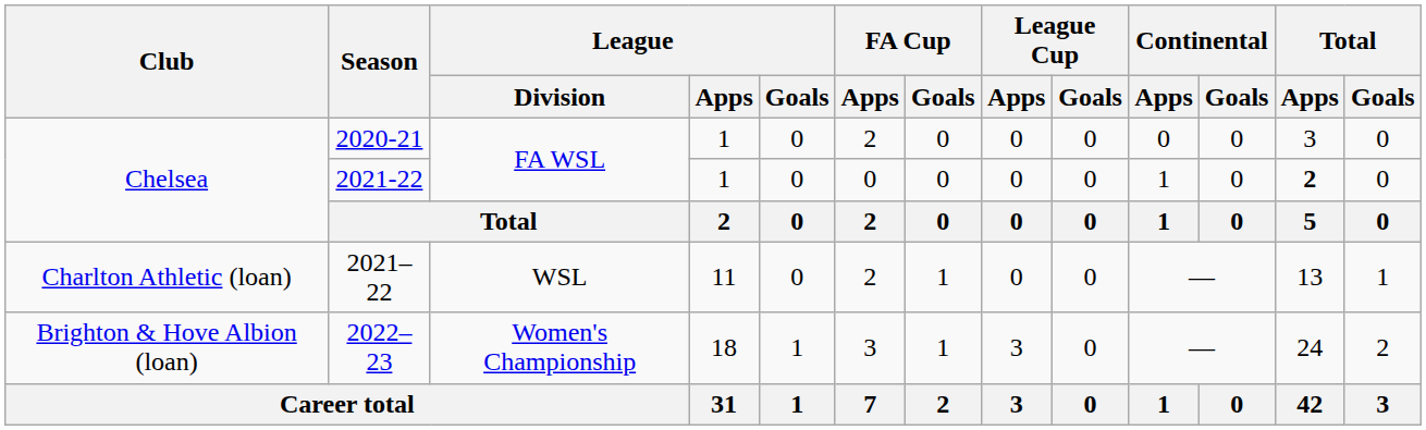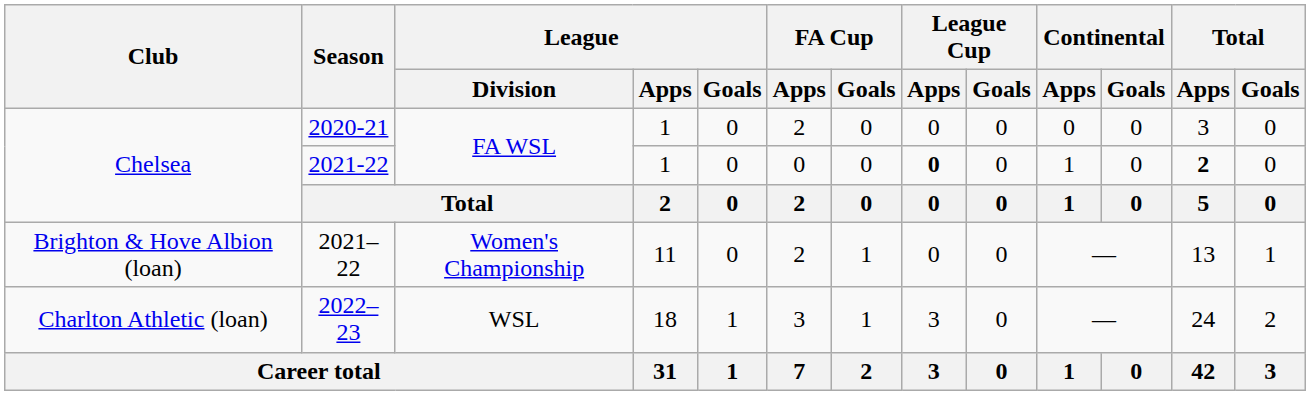 <table class="wikitable" style="text-align:center">
 <tr>
 <th rowspan="2">Club</th>
 <th rowspan="2">Season</th>
 <th colspan="3">League</th>
 <th colspan="2">FA Cup</th>
 <th colspan="2">League Cup</th>
 <th colspan="2">Continental</th>
 <th colspan="2">Total</th>
 </tr>
 <tr>
 <th>Division</th>
 <th>Apps</th>
 <th>Goals</th>
 <th>Apps</th>
 <th>Goals</th>
 <th>Apps</th>
 <th>Goals</th>
 <th>Apps</th>
 <th>Goals</th>
 <th>Apps</th>
 <th>Goals</th>
 </tr>
 <tr>
 <td rowspan="3"><a href='#'>Chelsea</a></td>
 <td><a href='#'>2020-21</a></td>
 <td rowspan="2"><a href='#'>FA WSL</a></td>
 <td>1</td>
 <td>0</td>
 <td>2</td>
 <td>0</td>
 <td>0</td>
 <td>0</td>
 <td>0</td>
 <td>0</td>
 <td>3</td>
 <td>0</td>
 </tr>
 <tr>
 <td><a href='#'>2021-22</a></td>
 <td>1</td>
 <td>0</td>
 <td>0</td>
 <td>0</td>
-<td>0</td>
+<td><strong>0</strong></td>
 <td>0</td>
 <td>1</td>
 <td>0</td>
 <td><strong>2</strong></td>
 <td>0</td>
 </tr>
 <tr>
 <th colspan="2">Total</th>
 <th>2</th>
 <th>0</th>
 <th>2</th>
 <th>0</th>
 <th>0</th>
 <th>0</th>
 <th>1</th>
 <th>0</th>
 <th>5</th>
 <th>0</th>
 </tr>
 <tr>
-<td><a href='#'>Charlton Athletic</a> (loan)</td>
+<td><a href='#'>Brighton & Hove Albion</a> (loan)</td>
 <td>2021–22</td>
-<td>WSL</td>
+<td><a href='#'>Women's Championship</a></td>
 <td>11</td>
 <td>0</td>
 <td>2</td>
 <td>1</td>
 <td>0</td>
 <td>0</td>
 <td colspan="2">—</td>
 <td>13</td>
 <td>1</td>
 </tr>
 <tr>
-<td><a href='#'>Brighton & Hove Albion</a> (loan)</td>
+<td><a href='#'>Charlton Athletic</a> (loan)</td>
 <td><a href='#'>2022–23</a></td>
-<td><a href='#'>Women's Championship</a></td>
+<td>WSL</td>
 <td>18</td>
 <td>1</td>
 <td>3</td>
 <td>1</td>
 <td>3</td>
 <td>0</td>
 <td colspan="2">—</td>
 <td>24</td>
 <td>2</td>
 </tr>
 <tr>
 <th colspan="3">Career total</th>
 <th>31</th>
 <th>1</th>
 <th>7</th>
 <th>2</th>
 <th>3</th>
 <th>0</th>
 <th>1</th>
 <th>0</th>
 <th>42</th>
 <th>3</th>
 </tr>
 </table>
